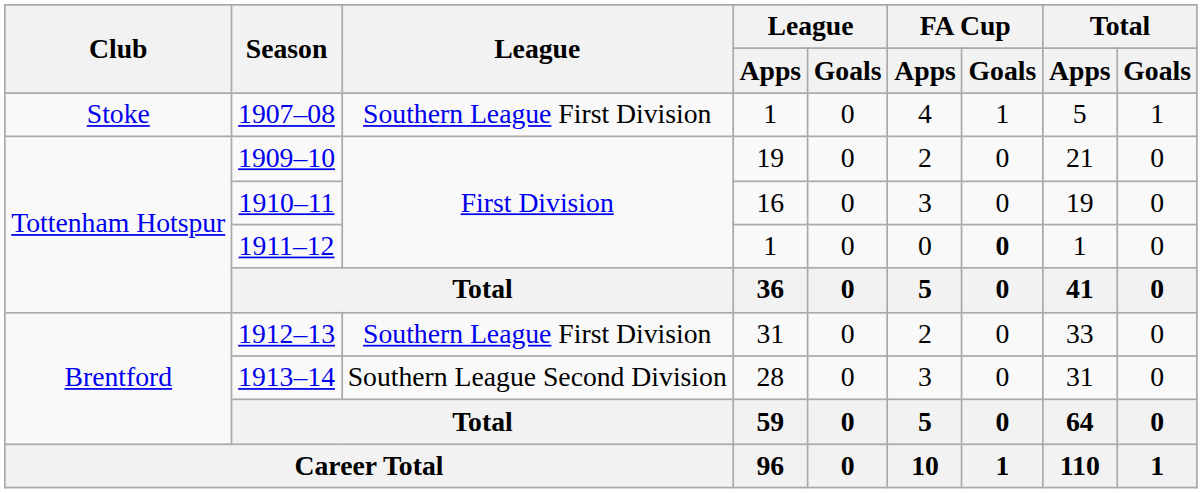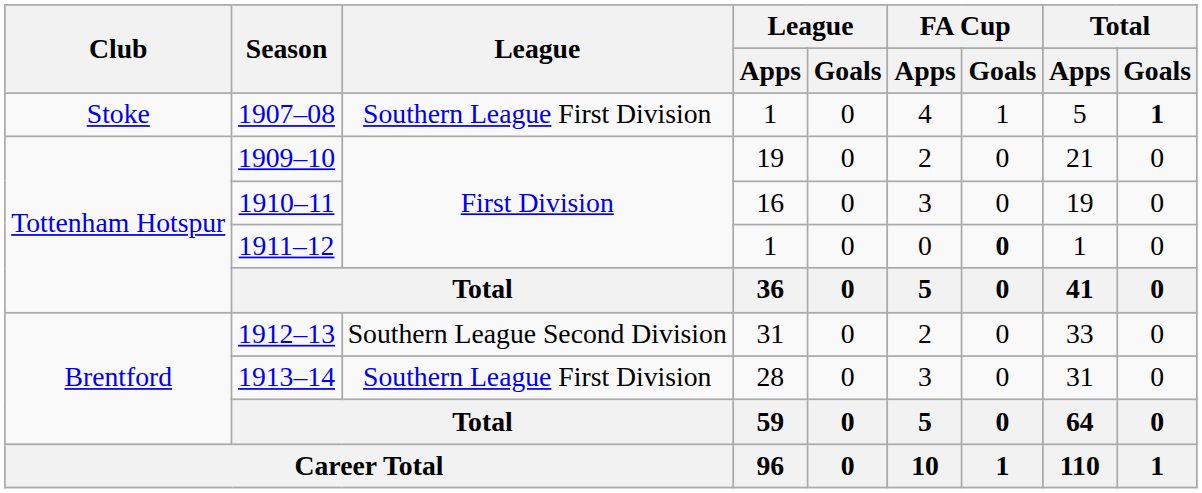 <table class="wikitable" style="text-align: center;">
 <tr>
 <th rowspan="2">Club</th>
 <th rowspan="2">Season</th>
 <th rowspan="2">League</th>
 <th colspan="2">League</th>
 <th colspan="2">FA Cup</th>
 <th colspan="2">Total</th>
 </tr>
 <tr>
 <th>Apps</th>
 <th>Goals</th>
 <th>Apps</th>
 <th>Goals</th>
 <th>Apps</th>
 <th>Goals</th>
 </tr>
 <tr>
 <td><a href='#'>Stoke</a></td>
 <td><a href='#'>1907–08</a></td>
 <td><a href='#'>Southern League</a> First Division</td>
 <td>1</td>
 <td>0</td>
 <td>4</td>
 <td>1</td>
 <td>5</td>
-<td>1</td>
+<td><strong>1</strong></td>
 </tr>
 <tr>
 <td rowspan="4"><a href='#'>Tottenham Hotspur</a></td>
 <td><a href='#'>1909–10</a></td>
 <td rowspan="3"><a href='#'>First Division</a></td>
 <td>19</td>
 <td>0</td>
 <td>2</td>
 <td>0</td>
 <td>21</td>
 <td>0</td>
 </tr>
 <tr>
 <td><a href='#'>1910–11</a></td>
 <td>16</td>
 <td>0</td>
 <td>3</td>
 <td>0</td>
 <td>19</td>
 <td>0</td>
 </tr>
 <tr>
 <td><a href='#'>1911–12</a></td>
 <td>1</td>
 <td>0</td>
 <td>0</td>
 <td><strong>0</strong></td>
 <td>1</td>
 <td>0</td>
 </tr>
 <tr>
 <th colspan="2">Total</th>
 <th>36</th>
 <th>0</th>
 <th>5</th>
 <th>0</th>
 <th>41</th>
 <th>0</th>
 </tr>
 <tr>
 <td rowspan="3"><a href='#'>Brentford</a></td>
 <td><a href='#'>1912–13</a></td>
-<td><a href='#'>Southern League</a> First Division</td>
+<td>Southern League Second Division</td>
 <td>31</td>
 <td>0</td>
 <td>2</td>
 <td>0</td>
 <td>33</td>
 <td>0</td>
 </tr>
 <tr>
 <td><a href='#'>1913–14</a></td>
-<td>Southern League Second Division</td>
+<td><a href='#'>Southern League</a> First Division</td>
 <td>28</td>
 <td>0</td>
 <td>3</td>
 <td>0</td>
 <td>31</td>
 <td>0</td>
 </tr>
 <tr>
 <th colspan="2">Total</th>
 <th>59</th>
 <th>0</th>
 <th>5</th>
 <th>0</th>
 <th>64</th>
 <th>0</th>
 </tr>
 <tr>
 <th colspan="3">Career Total</th>
 <th>96</th>
 <th>0</th>
 <th>10</th>
 <th>1</th>
 <th>110</th>
 <th>1</th>
 </tr>
 </table>
